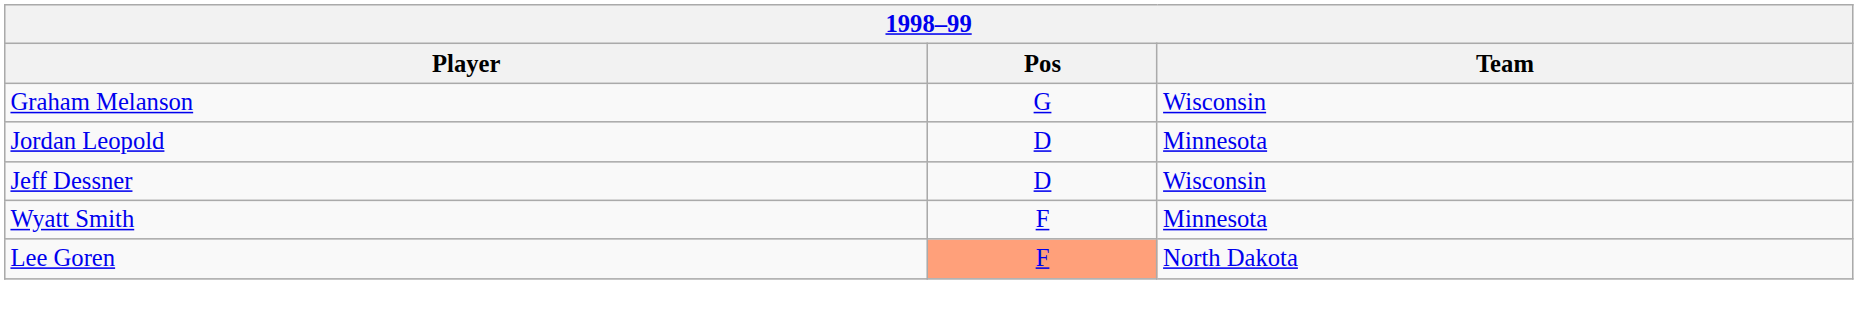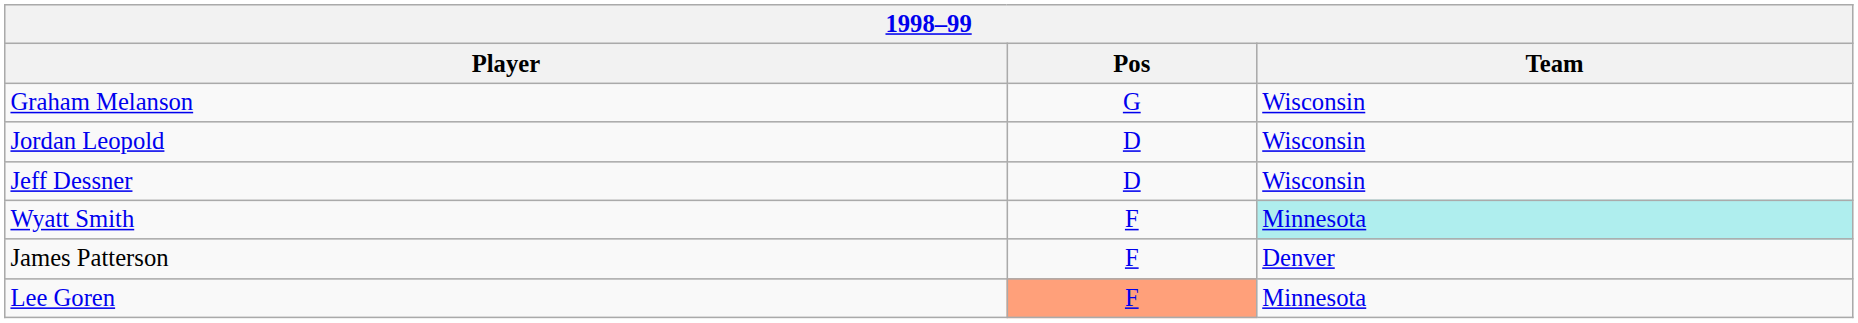 <table class="wikitable" width=95%>
 <tr>
 <th colspan=3><a href='#'>1998–99</a></th>
 </tr>
 <tr>
 <th>Player</th>
 <th>Pos</th>
 <th>Team</th>
 </tr>
 <tr>
 <td><a href='#'>Graham Melanson</a></td>
 <td align=center><a href='#'>G</a></td>
 <td><a href='#'>Wisconsin</a></td>
 </tr>
 <tr>
 <td><a href='#'>Jordan Leopold</a></td>
 <td align=center><a href='#'>D</a></td>
-<td><a href='#'>Minnesota</a></td>
+<td><a href='#'>Wisconsin</a></td>
 </tr>
 <tr>
 <td><a href='#'>Jeff Dessner</a></td>
 <td align=center><a href='#'>D</a></td>
 <td><a href='#'>Wisconsin</a></td>
 </tr>
 <tr>
 <td><a href='#'>Wyatt Smith</a></td>
 <td align=center><a href='#'>F</a></td>
-<td><a href='#'>Minnesota</a></td>
+<td style="background: paleturquoise;"><a href='#'>Minnesota</a></td>
+</tr>
+<tr>
+<td>James Patterson</td>
+<td align=center><a href='#'>F</a></td>
+<td><a href='#'>Denver</a></td>
 </tr>
 <tr>
 <td><a href='#'>Lee Goren</a></td>
 <td align=center style="background: lightsalmon;"><a href='#'>F</a></td>
-<td><a href='#'>North Dakota</a></td>
+<td><a href='#'>Minnesota</a></td>
 </tr>
 </table>
